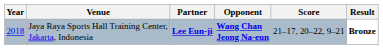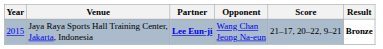 <table class="sortable wikitable" style="font-size: 90%;">
 <tr>
 <th>Year</th>
 <th>Venue</th>
 <th>Partner</th>
 <th>Opponent</th>
 <th>Score</th>
 <th>Result</th>
 </tr>
 <tr style="background:#AABBCC">
-<td align="center"><a href='#'>2018</a></td>
+<td align="center"><a href='#'>2015</a></td>
 <td align="left">Jaya Raya Sports Hall Training Center,<br><a href='#'>Jakarta</a>, Indonesia</td>
 <td align="left"><strong> <a href='#'>Lee Eun-ji</a></strong></td>
-<td align="left"><strong> <a href='#'>Wang Chan</a><br> <a href='#'>Jeong Na-eun</a></strong></td>
+<td align="left"> <a href='#'>Wang Chan</a><br> <a href='#'>Jeong Na-eun</a></td>
 <td align="left">21–17, 20–22, 9–21</td>
 <td style="text-align:left; background:white"> <strong>Bronze</strong></td>
 </tr>
 </table>
